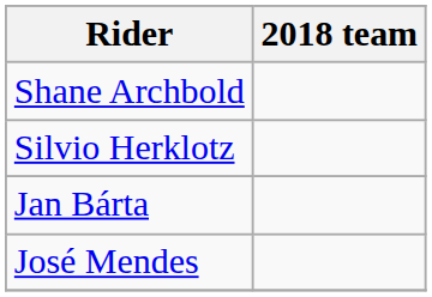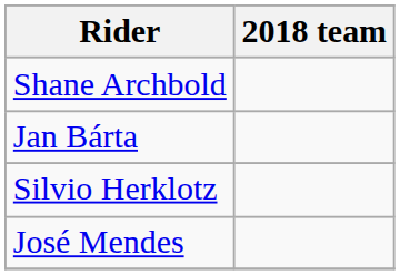 <table class="wikitable">
 <tr>
 <th>Rider</th>
 <th>2018 team</th>
 </tr>
 <tr>
 <td><a href='#'>Shane Archbold</a></td>
 <td></td>
 </tr>
 <tr>
-<td><a href='#'>Silvio Herklotz</a></td>
+<td><a href='#'>Jan Bárta</a></td>
 <td></td>
 </tr>
 <tr>
-<td><a href='#'>Jan Bárta</a></td>
+<td><a href='#'>Silvio Herklotz</a></td>
 <td></td>
 </tr>
 <tr>
 <td><a href='#'>José Mendes</a></td>
 <td></td>
 </tr>
 <tr>
 </tr>
 </table>
